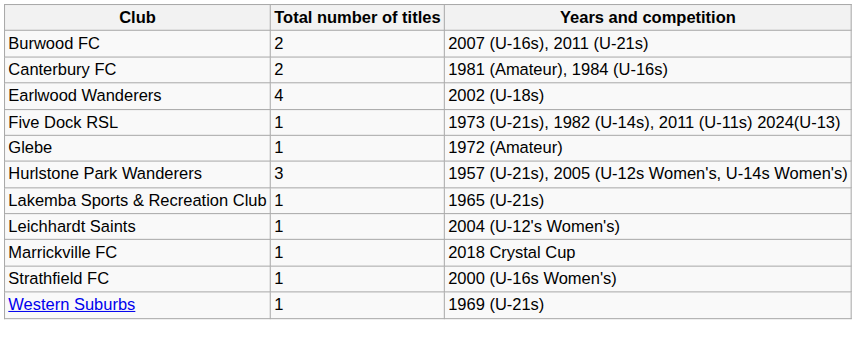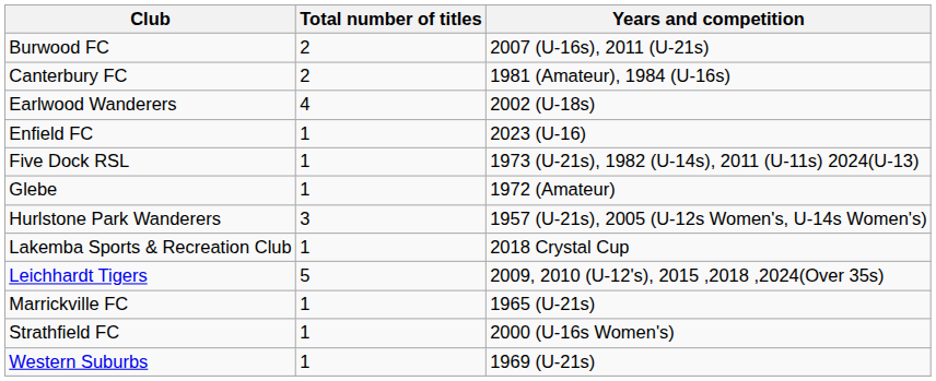 <table class="wikitable sortable">
 <tr>
 <th>Club</th>
 <th>Total number of titles</th>
 <th>Years and competition</th>
 </tr>
 <tr>
 <td>Burwood FC</td>
 <td>2</td>
 <td>2007 (U-16s), 2011 (U-21s)</td>
 </tr>
 <tr>
 <td>Canterbury FC</td>
 <td>2</td>
 <td>1981 (Amateur), 1984 (U-16s)</td>
 </tr>
 <tr>
 <td>Earlwood Wanderers</td>
 <td>4</td>
 <td>2002 (U-18s)</td>
 </tr>
 <tr>
+<td>Enfield FC</td>
+<td>1</td>
+<td>2023 (U-16)</td>
+</tr>
+<tr>
 <td>Five Dock RSL</td>
 <td>1</td>
 <td>1973 (U-21s), 1982 (U-14s), 2011 (U-11s) 2024(U-13)</td>
 </tr>
 <tr>
 <td>Glebe</td>
 <td>1</td>
 <td>1972 (Amateur)</td>
 </tr>
 <tr>
 <td>Hurlstone Park Wanderers</td>
 <td>3</td>
 <td>1957 (U-21s), 2005 (U-12s Women's, U-14s Women's)</td>
 </tr>
 <tr>
 <td>Lakemba Sports & Recreation Club</td>
 <td>1</td>
-<td>1965 (U-21s)</td>
+<td>2018 Crystal Cup</td>
 </tr>
 <tr>
-<td>Leichhardt Saints</td>
-<td>1</td>
-<td>2004 (U-12's Women's)</td>
+<td><a href='#'>Leichhardt Tigers</a></td>
+<td>5</td>
+<td>2009, 2010 (U-12's), 2015 ,2018 ,2024(Over 35s)</td>
 </tr>
 <tr>
 <td>Marrickville FC</td>
 <td>1</td>
-<td>2018 Crystal Cup</td>
+<td>1965 (U-21s)</td>
 </tr>
 <tr>
 <td>Strathfield FC</td>
 <td>1</td>
 <td>2000 (U-16s Women's)</td>
 </tr>
 <tr>
 <td><a href='#'>Western Suburbs</a></td>
 <td>1</td>
 <td>1969 (U-21s)</td>
 </tr>
 </table>
